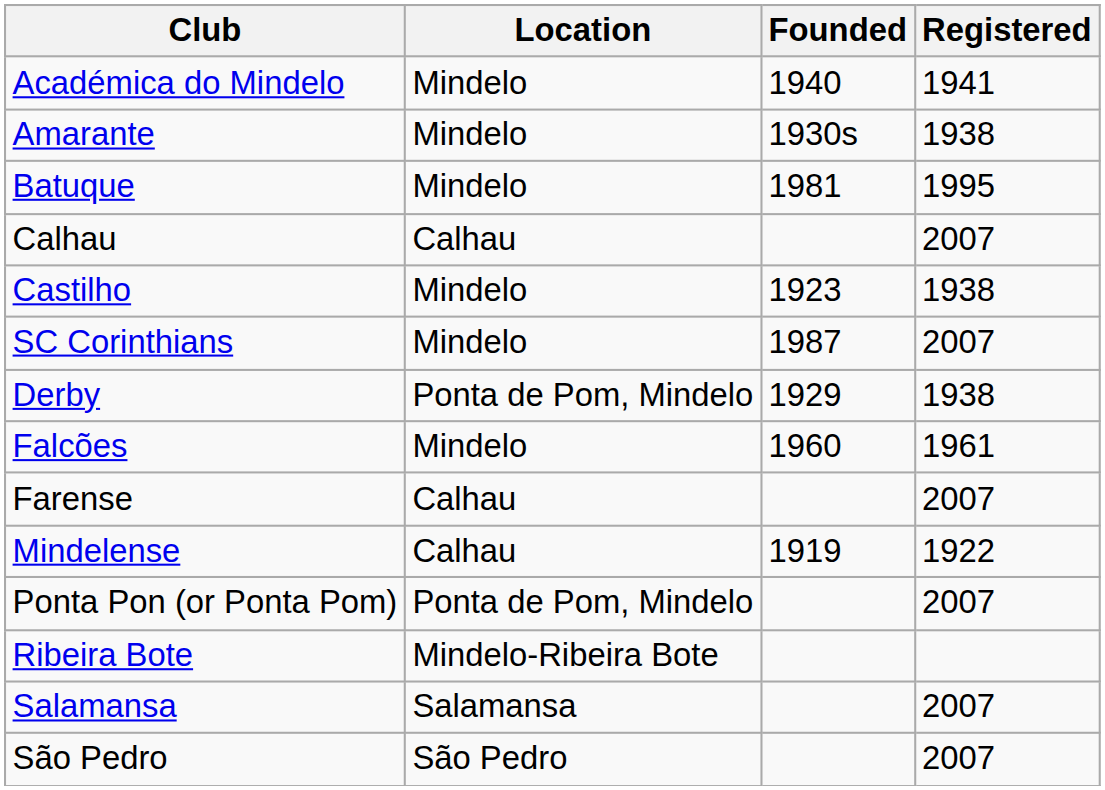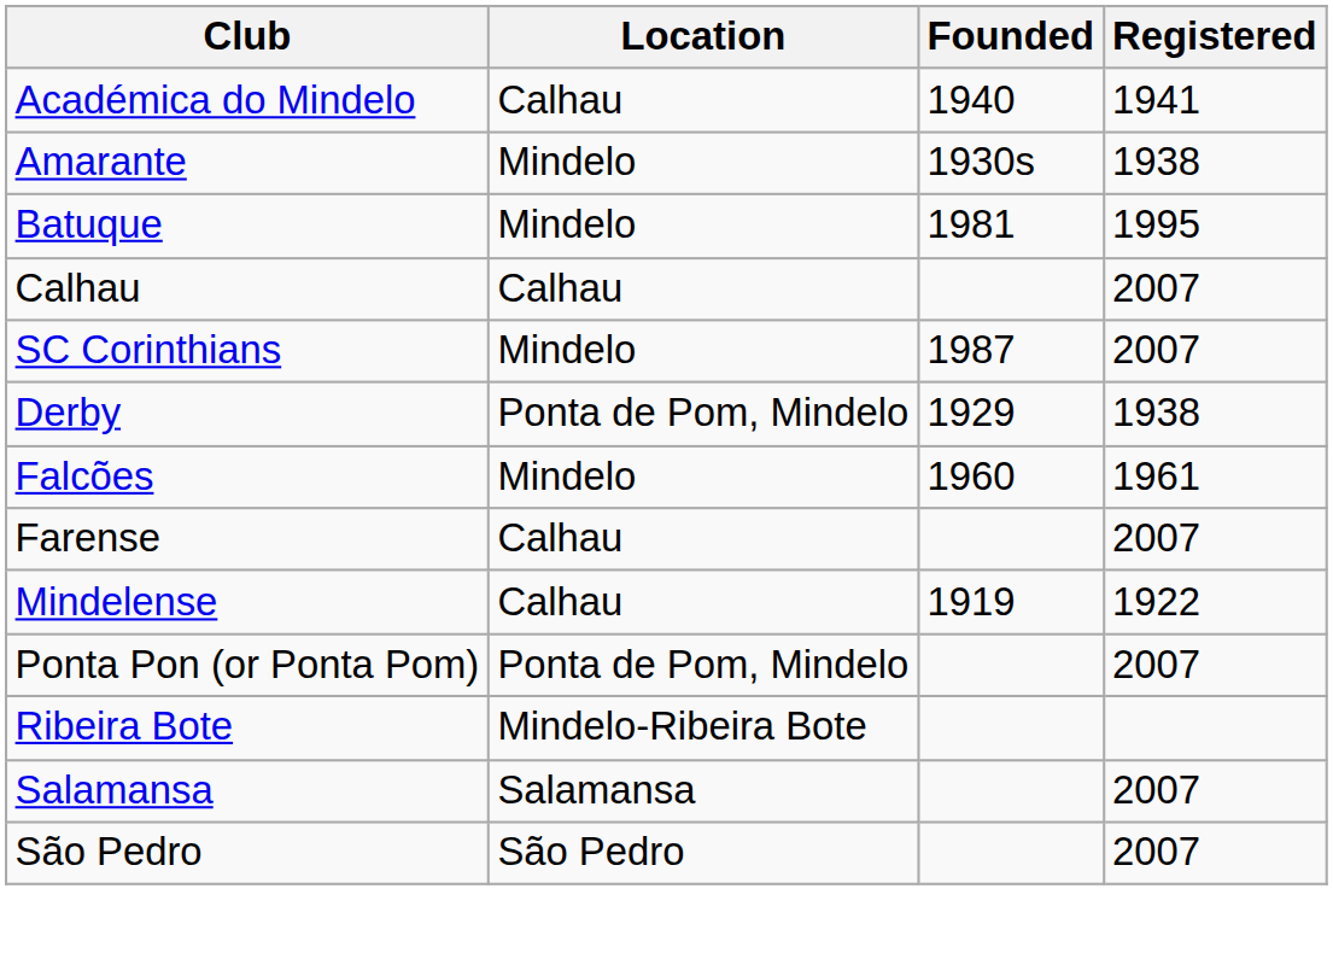 <table class="wikitable sortable">
 <tr>
 <th>Club</th>
 <th>Location</th>
 <th>Founded</th>
 <th>Registered</th>
 </tr>
 <tr>
 <td><a href='#'>Académica do Mindelo</a></td>
-<td>Mindelo</td>
+<td>Calhau</td>
 <td>1940</td>
 <td>1941</td>
 </tr>
 <tr>
 <td><a href='#'>Amarante</a></td>
 <td>Mindelo</td>
 <td>1930s</td>
 <td>1938</td>
 </tr>
 <tr>
 <td><a href='#'>Batuque</a></td>
 <td>Mindelo</td>
 <td>1981</td>
 <td>1995</td>
 </tr>
 <tr>
 <td>Calhau</td>
 <td>Calhau</td>
 <td></td>
 <td>2007</td>
-</tr>
-<tr>
-<td><a href='#'>Castilho</a></td>
-<td>Mindelo</td>
-<td>1923</td>
-<td>1938</td>
 </tr>
 <tr>
 <td><a href='#'>SC Corinthians</a></td>
 <td>Mindelo</td>
 <td>1987</td>
 <td>2007</td>
 </tr>
 <tr>
 <td><a href='#'>Derby</a></td>
 <td>Ponta de Pom, Mindelo</td>
 <td>1929</td>
 <td>1938</td>
 </tr>
 <tr>
 <td><a href='#'>Falcões</a></td>
 <td>Mindelo</td>
 <td>1960</td>
 <td>1961</td>
 </tr>
 <tr>
 <td>Farense</td>
 <td>Calhau</td>
 <td></td>
 <td>2007</td>
 </tr>
 <tr>
 <td><a href='#'>Mindelense</a></td>
 <td>Calhau</td>
 <td>1919</td>
 <td>1922</td>
 </tr>
 <tr>
 <td>Ponta Pon (or Ponta Pom)</td>
 <td>Ponta de Pom, Mindelo</td>
 <td></td>
 <td>2007</td>
 </tr>
 <tr>
 <td><a href='#'>Ribeira Bote</a></td>
 <td>Mindelo-Ribeira Bote</td>
 <td></td>
 <td></td>
 </tr>
 <tr>
 <td><a href='#'>Salamansa</a></td>
 <td>Salamansa</td>
 <td></td>
 <td>2007</td>
 </tr>
 <tr>
 <td>São Pedro</td>
 <td>São Pedro</td>
 <td></td>
 <td>2007</td>
 </tr>
 </table>
